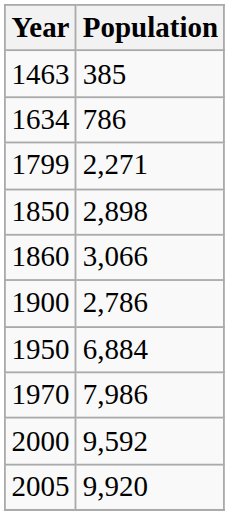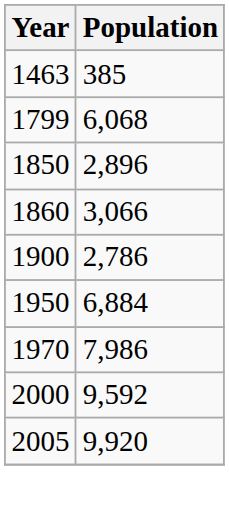 <table class="wikitable">
 <tr>
 <th>Year</th>
 <th>Population</th>
 </tr>
 <tr>
 <td>1463</td>
 <td>385</td>
 </tr>
 <tr>
-<td>1634</td>
-<td>786</td>
-</tr>
-<tr>
 <td>1799</td>
-<td>2,271</td>
+<td>6,068</td>
 </tr>
 <tr>
 <td>1850</td>
-<td>2,898</td>
+<td>2,896</td>
 </tr>
 <tr>
 <td>1860</td>
 <td>3,066</td>
 </tr>
 <tr>
 <td>1900</td>
 <td>2,786</td>
 </tr>
 <tr>
 <td>1950</td>
 <td>6,884</td>
 </tr>
 <tr>
 <td>1970</td>
 <td>7,986</td>
 </tr>
 <tr>
 <td>2000</td>
 <td>9,592</td>
 </tr>
 <tr>
 <td>2005</td>
 <td>9,920</td>
 </tr>
 <tr>
 </tr>
 </table>
